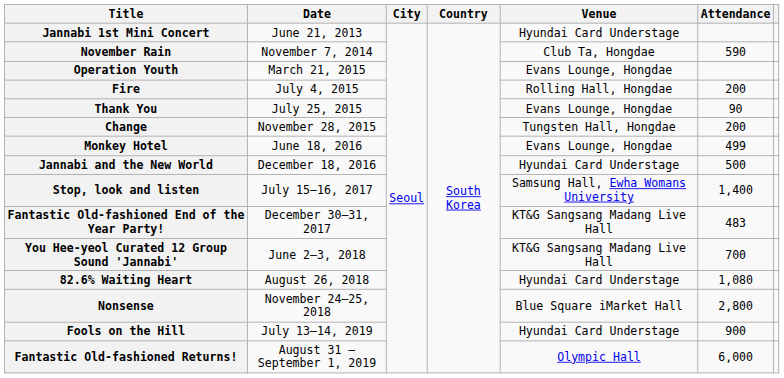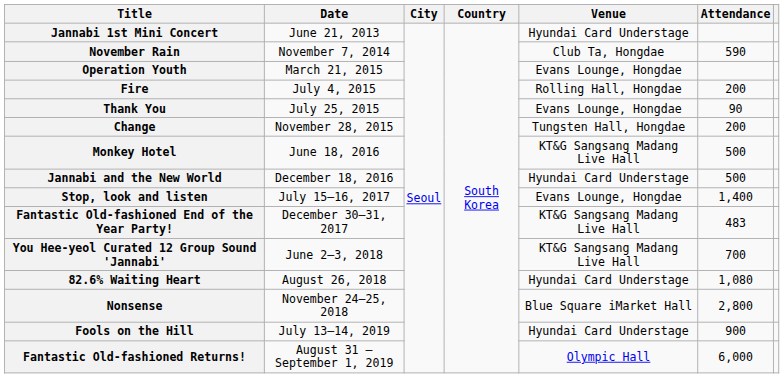 <table class="wikitable plainrowheaders" style="text-align:center;">
 <tr>
 <th scope="col">Title</th>
 <th scope="col" width="150">Date</th>
 <th scope="col">City</th>
 <th scope="col">Country</th>
 <th scope="col">Venue</th>
 <th scope="col">Attendance</th>
 <th scope="col" class="unsortable"></th>
 </tr>
 <tr>
 <th scope="row">Jannabi 1st Mini Concert</th>
 <td>June 21, 2013</td>
 <td rowspan="17"><a href='#'>Seoul</a></td>
 <td rowspan="17"><a href='#'>South Korea</a></td>
 <td>Hyundai Card Understage</td>
 <td></td>
 <td style="text-align:center;"></td>
 </tr>
 <tr>
 <th scope="row">November Rain</th>
 <td>November 7, 2014</td>
 <td>Club Ta, Hongdae</td>
 <td>590</td>
 <td style="text-align:center;"></td>
 </tr>
 <tr>
 <th scope="row">Operation Youth</th>
 <td>March 21, 2015</td>
 <td>Evans Lounge, Hongdae</td>
 <td></td>
 <td style="text-align:center;"></td>
 </tr>
 <tr>
 <th scope="row">Fire</th>
 <td>July 4, 2015</td>
 <td>Rolling Hall, Hongdae</td>
 <td>200</td>
 <td style="text-align:center;"></td>
 </tr>
 <tr>
 <th scope="row">Thank You</th>
 <td>July 25, 2015</td>
 <td>Evans Lounge, Hongdae</td>
 <td>90</td>
 <td style="text-align:center;"></td>
 </tr>
 <tr>
 <th scope="row">Change</th>
 <td>November 28, 2015</td>
 <td>Tungsten Hall, Hongdae</td>
 <td>200</td>
 <td style="text-align:center;"></td>
 </tr>
 <tr>
 <th scope="row">Monkey Hotel</th>
 <td>June 18, 2016</td>
-<td>Evans Lounge, Hongdae</td>
-<td>499</td>
+<td>KT&G Sangsang Madang Live Hall</td>
+<td>500</td>
 <td style="text-align:center;"></td>
 </tr>
 <tr>
 <th scope="row">Jannabi and the New World</th>
 <td>December 18, 2016</td>
 <td>Hyundai Card Understage</td>
 <td>500</td>
 <td style="text-align:center;"></td>
 </tr>
 <tr>
 <th scope="row">Stop, look and listen</th>
 <td>July 15–16, 2017</td>
-<td>Samsung Hall, <a href='#'>Ewha Womans University</a></td>
+<td>Evans Lounge, Hongdae</td>
 <td>1,400</td>
 <td style="text-align:center;"></td>
 </tr>
 <tr>
 <th scope="row">Fantastic Old-fashioned End of the Year Party!</th>
 <td>December 30–31, 2017</td>
 <td>KT&G Sangsang Madang Live Hall</td>
 <td>483</td>
 <td style="text-align:center;"></td>
 </tr>
 <tr>
 <th scope="row">You Hee-yeol Curated 12 Group Sound 'Jannabi'</th>
 <td>June 2–3, 2018</td>
 <td>KT&G Sangsang Madang Live Hall</td>
 <td>700</td>
 <td style="text-align:center;"></td>
 </tr>
 <tr>
 <th scope="row">82.6% Waiting Heart</th>
 <td>August 26, 2018</td>
 <td>Hyundai Card Understage</td>
 <td>1,080</td>
 <td style="text-align:center;"></td>
 </tr>
 <tr>
 <th scope="row">Nonsense</th>
 <td>November 24–25, 2018</td>
 <td>Blue Square iMarket Hall</td>
 <td>2,800</td>
 <td style="text-align:center;"></td>
 </tr>
 <tr>
 <th scope="row">Fools on the Hill</th>
 <td>July 13–14, 2019</td>
 <td>Hyundai Card Understage</td>
 <td>900</td>
 <td style="text-align:center;"></td>
 </tr>
 <tr>
 <th scope="row">Fantastic Old-fashioned Returns!</th>
 <td>August 31 – September 1, 2019</td>
 <td><a href='#'>Olympic Hall</a></td>
 <td>6,000</td>
 <td style="text-align:center;"></td>
 </tr>
 </table>
